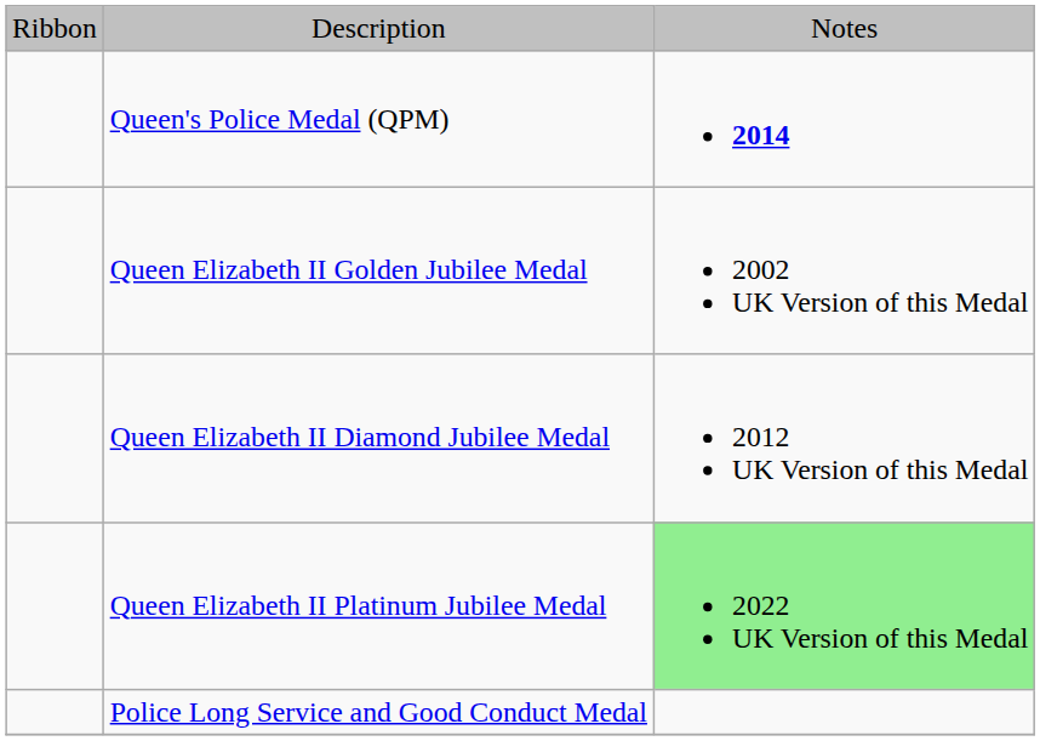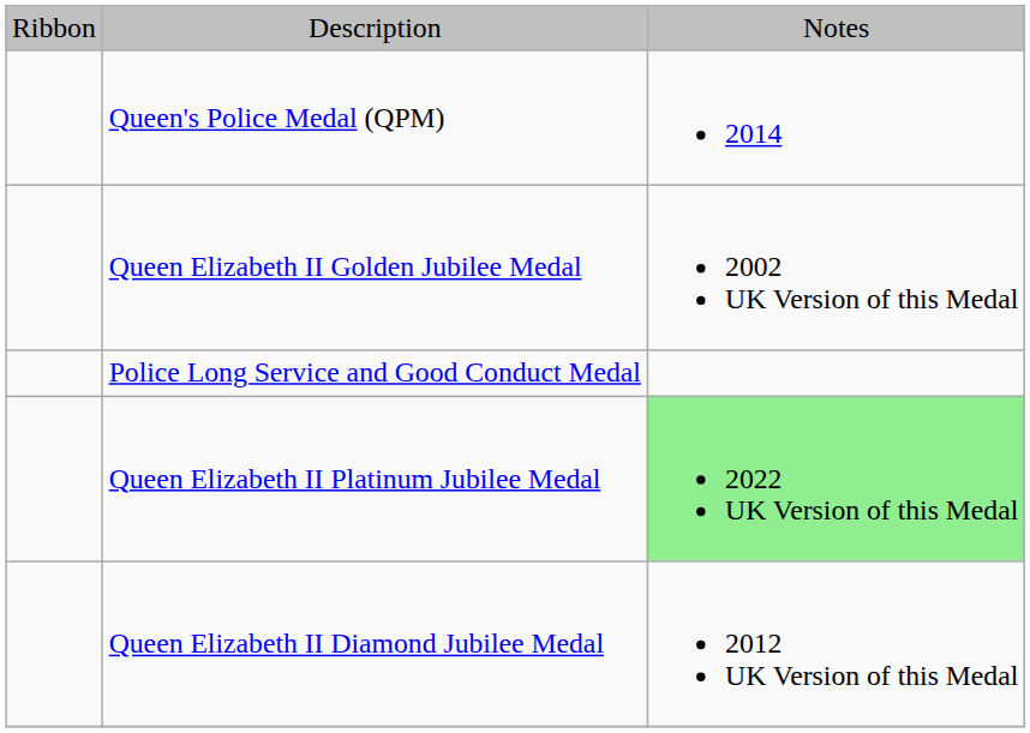 <table class="wikitable" style="margin: 1em auto;">
 <tr style="background:silver;" align="center">
 <td>Ribbon</td>
 <td>Description</td>
 <td>Notes</td>
 </tr>
 <tr>
 <td></td>
 <td><a href='#'>Queen's Police Medal</a> (QPM)</td>
-<td><strong><br><ul><li><a href='#'>2014</a></li></ul></strong></td>
+<td><br><ul><li><a href='#'>2014</a></li></ul></td>
 </tr>
 <tr>
 <td></td>
 <td><a href='#'>Queen Elizabeth II Golden Jubilee Medal</a></td>
 <td><br><ul><li>2002</li><li>UK Version of this Medal</li></ul></td>
 </tr>
 <tr>
 <td></td>
-<td><a href='#'>Queen Elizabeth II Diamond Jubilee Medal</a></td>
-<td><br><ul><li>2012</li><li>UK Version of this Medal</li></ul></td>
+<td><a href='#'>Police Long Service and Good Conduct Medal</a></td>
+<td></td>
 </tr>
 <tr>
 <td></td>
 <td><a href='#'>Queen Elizabeth II Platinum Jubilee Medal</a></td>
 <td style="background: lightgreen;"><br><ul><li>2022</li><li>UK Version of this Medal</li></ul></td>
 </tr>
 <tr>
 <td></td>
-<td><a href='#'>Police Long Service and Good Conduct Medal</a></td>
-<td></td>
+<td><a href='#'>Queen Elizabeth II Diamond Jubilee Medal</a></td>
+<td><br><ul><li>2012</li><li>UK Version of this Medal</li></ul></td>
 </tr>
 <tr>
 </tr>
 </table>
